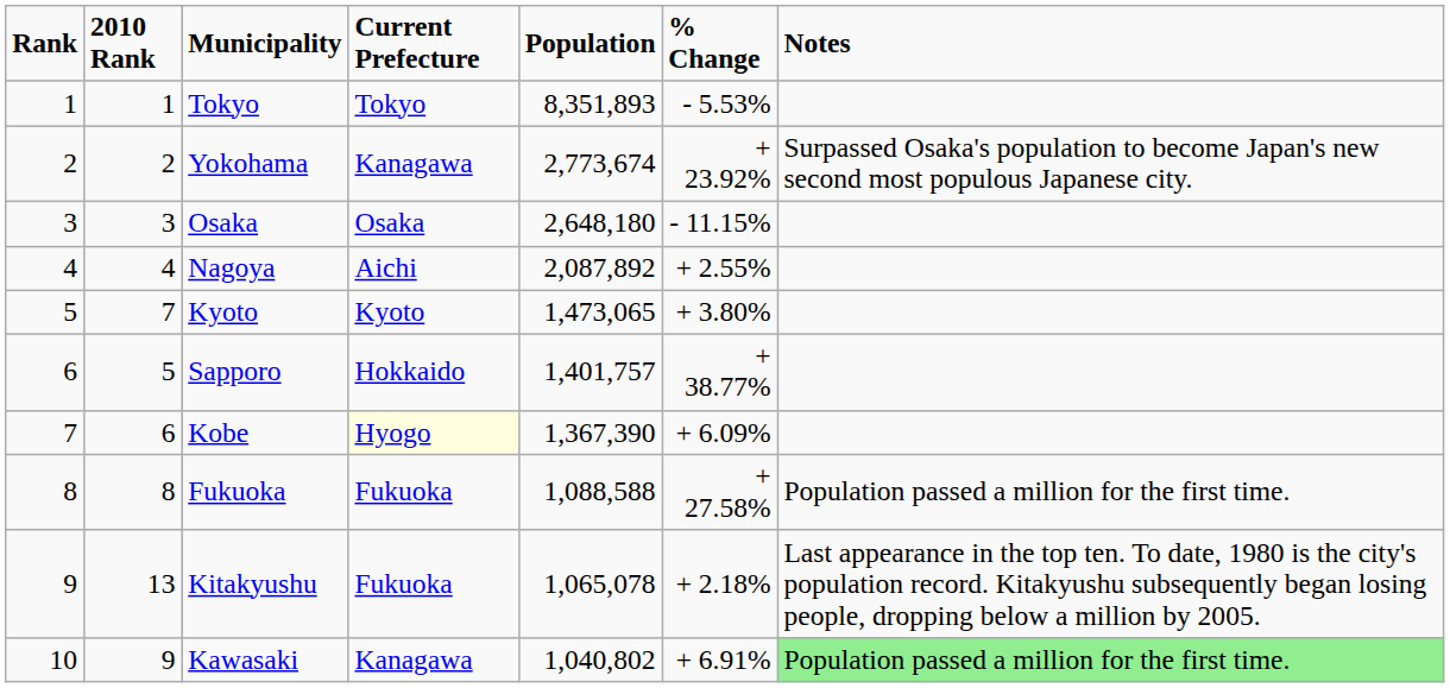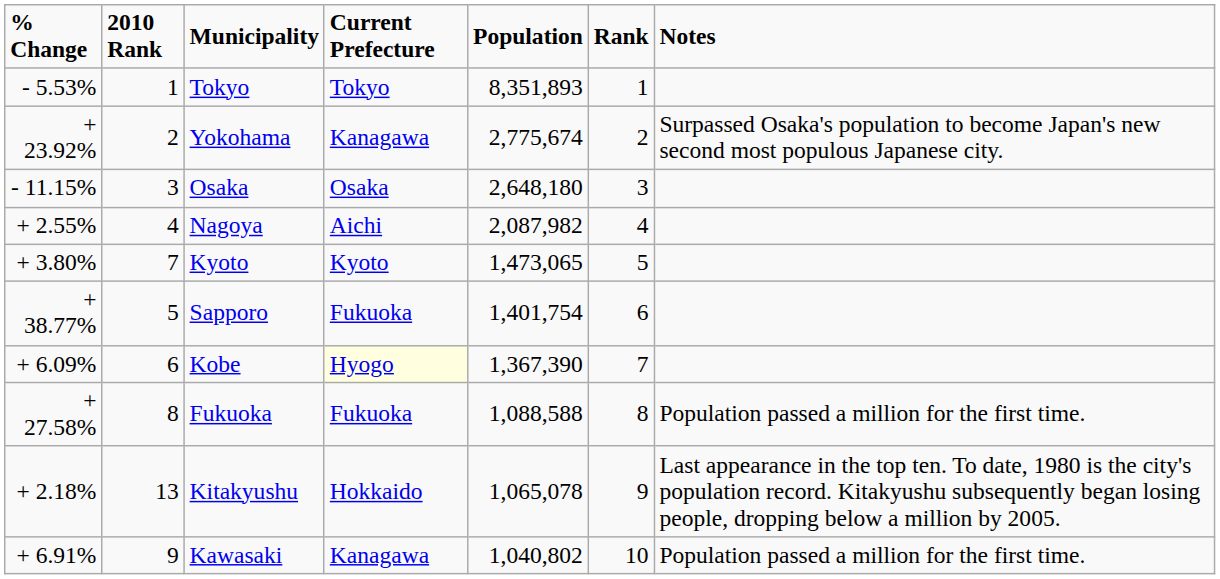 <table class="wikitable" style="text-align:right; margin-right:60px">
 <tr>
-<td align=left><strong>Rank</strong></td>
+<td align=left><strong>% Change</strong></td>
 <td align=left><strong>2010 Rank</strong></td>
 <td align=left><strong>Municipality</strong></td>
 <td align=left><strong>Current Prefecture</strong></td>
 <td align=left><strong>Population</strong></td>
-<td align=left><strong>% Change</strong></td>
+<td align=left><strong>Rank</strong></td>
 <td align=left><strong>Notes</strong></td>
 </tr>
 <tr>
-<td>1</td>
+<td>- 5.53%</td>
 <td>1</td>
 <td align=left><a href='#'>Tokyo</a></td>
 <td align=left><a href='#'>Tokyo</a></td>
 <td>8,351,893</td>
-<td>- 5.53%</td>
+<td>1</td>
 <td></td>
 </tr>
 <tr>
-<td>2</td>
+<td>+ 23.92%</td>
 <td>2</td>
 <td align=left><a href='#'>Yokohama</a></td>
 <td align=left><a href='#'>Kanagawa</a></td>
-<td>2,773,674</td>
-<td>+ 23.92%</td>
+<td>2,775,674</td>
+<td>2</td>
 <td align=left>Surpassed Osaka's population to become Japan's new second most populous Japanese city.</td>
 </tr>
 <tr>
-<td>3</td>
+<td>- 11.15%</td>
 <td>3</td>
 <td align=left><a href='#'>Osaka</a></td>
 <td align=left><a href='#'>Osaka</a></td>
 <td>2,648,180</td>
-<td>- 11.15%</td>
+<td>3</td>
 <td></td>
 </tr>
 <tr>
-<td>4</td>
+<td>+ 2.55%</td>
 <td>4</td>
 <td align=left><a href='#'>Nagoya</a></td>
 <td align=left><a href='#'>Aichi</a></td>
-<td>2,087,892</td>
-<td>+ 2.55%</td>
+<td>2,087,982</td>
+<td>4</td>
 <td></td>
 </tr>
 <tr>
-<td>5</td>
+<td>+ 3.80%</td>
 <td>7</td>
 <td align=left><a href='#'>Kyoto</a></td>
 <td align=left><a href='#'>Kyoto</a></td>
 <td>1,473,065</td>
-<td>+ 3.80%</td>
+<td>5</td>
 <td></td>
 </tr>
 <tr>
-<td>6</td>
+<td>+ 38.77%</td>
 <td>5</td>
 <td align=left><a href='#'>Sapporo</a></td>
-<td align=left><a href='#'>Hokkaido</a></td>
-<td>1,401,757</td>
-<td>+ 38.77%</td>
+<td align=left><a href='#'>Fukuoka</a></td>
+<td>1,401,754</td>
+<td>6</td>
 <td></td>
 </tr>
 <tr>
-<td>7</td>
+<td>+ 6.09%</td>
 <td>6</td>
 <td align=left><a href='#'>Kobe</a></td>
 <td align=left style="background: lightyellow;"><a href='#'>Hyogo</a></td>
 <td>1,367,390</td>
-<td>+ 6.09%</td>
+<td>7</td>
 <td></td>
 </tr>
 <tr>
-<td>8</td>
+<td>+ 27.58%</td>
 <td>8</td>
 <td align=left><a href='#'>Fukuoka</a></td>
 <td align=left><a href='#'>Fukuoka</a></td>
 <td>1,088,588</td>
-<td>+ 27.58%</td>
+<td>8</td>
 <td align=left>Population passed a million for the first time.</td>
 </tr>
 <tr>
-<td>9</td>
+<td>+ 2.18%</td>
 <td>13</td>
 <td align=left><a href='#'>Kitakyushu</a></td>
-<td align=left><a href='#'>Fukuoka</a></td>
+<td align=left><a href='#'>Hokkaido</a></td>
 <td>1,065,078</td>
-<td>+ 2.18%</td>
+<td>9</td>
 <td align=left>Last appearance in the top ten. To date, 1980 is the city's population record. Kitakyushu subsequently began losing people, dropping below a million by 2005.</td>
 </tr>
 <tr>
-<td>10</td>
+<td>+ 6.91%</td>
 <td>9</td>
 <td align=left><a href='#'>Kawasaki</a></td>
 <td align=left><a href='#'>Kanagawa</a></td>
 <td>1,040,802</td>
-<td>+ 6.91%</td>
-<td align=left style="background: lightgreen;">Population passed a million for the first time.</td>
+<td>10</td>
+<td align=left>Population passed a million for the first time.</td>
 </tr>
 </table>
